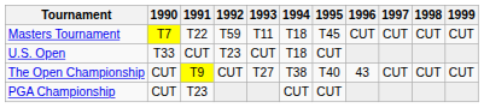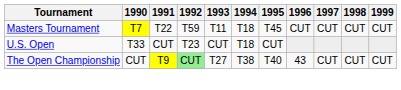 <table class="wikitable" style="font-size:95%;text-align:center;">
 <tr>
 <th>Tournament</th>
 <th>1990</th>
 <th>1991</th>
 <th>1992</th>
 <th>1993</th>
 <th>1994</th>
 <th>1995</th>
 <th>1996</th>
 <th>1997</th>
 <th>1998</th>
 <th>1999</th>
 </tr>
 <tr>
 <td align=left><a href='#'>Masters Tournament</a></td>
 <td style="background:yellow;">T7</td>
 <td>T22</td>
 <td>T59</td>
 <td>T11</td>
 <td>T18</td>
 <td>T45</td>
 <td>CUT</td>
 <td>CUT</td>
 <td>CUT</td>
 <td>CUT</td>
 </tr>
 <tr>
 <td align=left><a href='#'>U.S. Open</a></td>
 <td>T33</td>
 <td>CUT</td>
 <td>T23</td>
 <td>CUT</td>
 <td>T18</td>
 <td>CUT</td>
 <td style="background:#eeeeee;"></td>
 <td style="background:#eeeeee;"></td>
 <td style="background:#eeeeee;"></td>
 <td style="background:#eeeeee;"></td>
 </tr>
 <tr>
 <td align=left><a href='#'>The Open Championship</a></td>
 <td>CUT</td>
 <td style="background:yellow;">T9</td>
-<td>CUT</td>
+<td style="background: lightgreen;">CUT</td>
 <td>T27</td>
 <td>T38</td>
 <td>T40</td>
 <td>43</td>
 <td>CUT</td>
 <td>CUT</td>
 <td>CUT</td>
 </tr>
-<tr>
-<td align=left><a href='#'>PGA Championship</a></td>
-<td>CUT</td>
-<td>T23</td>
-<td style="background:#eeeeee;"></td>
-<td style="background:#eeeeee;"></td>
-<td>CUT</td>
-<td>CUT</td>
-<td style="background:#eeeeee;"></td>
-<td style="background:#eeeeee;"></td>
-<td style="background:#eeeeee;"></td>
-<td style="background:#eeeeee;"></td>
-</tr>
 </table>
